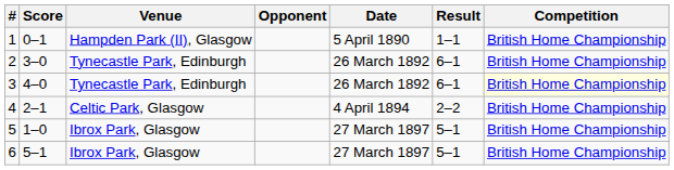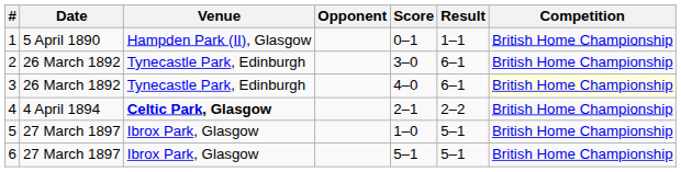 <table class="wikitable">
 <tr>
 <th>#</th>
-<th>Score</th>
+<th>Date</th>
 <th>Venue</th>
 <th>Opponent</th>
-<th>Date</th>
+<th>Score</th>
 <th>Result</th>
 <th>Competition</th>
 </tr>
 <tr>
 <td>1</td>
-<td>0–1</td>
+<td>5 April 1890</td>
 <td><a href='#'>Hampden Park (II)</a>, Glasgow</td>
 <td></td>
-<td>5 April 1890</td>
+<td>0–1</td>
 <td>1–1</td>
 <td><a href='#'>British Home Championship</a></td>
 </tr>
 <tr>
 <td>2</td>
-<td>3–0</td>
+<td>26 March 1892</td>
 <td><a href='#'>Tynecastle Park</a>, Edinburgh</td>
 <td></td>
-<td>26 March 1892</td>
+<td>3–0</td>
 <td>6–1</td>
 <td><a href='#'>British Home Championship</a></td>
 </tr>
 <tr>
 <td>3</td>
-<td>4–0</td>
+<td>26 March 1892</td>
 <td><a href='#'>Tynecastle Park</a>, Edinburgh</td>
 <td></td>
-<td>26 March 1892</td>
+<td>4–0</td>
 <td>6–1</td>
 <td style="background: lightyellow;"><a href='#'>British Home Championship</a></td>
 </tr>
 <tr>
 <td>4</td>
+<td>4 April 1894</td>
+<td><strong><a href='#'>Celtic Park</a>, Glasgow</strong></td>
+<td></td>
 <td>2–1</td>
-<td><a href='#'>Celtic Park</a>, Glasgow</td>
-<td></td>
-<td>4 April 1894</td>
 <td>2–2</td>
 <td><a href='#'>British Home Championship</a></td>
 </tr>
 <tr>
 <td>5</td>
-<td>1–0</td>
+<td>27 March 1897</td>
 <td><a href='#'>Ibrox Park</a>, Glasgow</td>
 <td></td>
-<td>27 March 1897</td>
+<td>1–0</td>
 <td>5–1</td>
 <td><a href='#'>British Home Championship</a></td>
 </tr>
 <tr>
 <td>6</td>
-<td>5–1</td>
+<td>27 March 1897</td>
 <td><a href='#'>Ibrox Park</a>, Glasgow</td>
 <td></td>
-<td>27 March 1897</td>
+<td>5–1</td>
 <td>5–1</td>
 <td><a href='#'>British Home Championship</a></td>
 </tr>
 </table>
